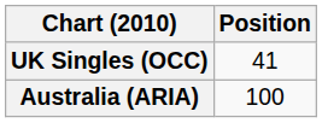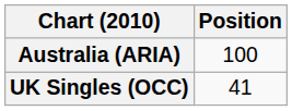 <table class="wikitable plainrowheaders" style="text-align:center">
 <tr>
 <th>Chart (2010)</th>
 <th>Position</th>
 </tr>
 <tr>
+<th scope="row">Australia (ARIA)</th>
+<td>100</td>
+</tr>
+<tr>
 <th scope="row">UK Singles (OCC)</th>
 <td>41</td>
 </tr>
-<tr>
-<th scope="row">Australia (ARIA)</th>
-<td>100</td>
-</tr>
 </table>
